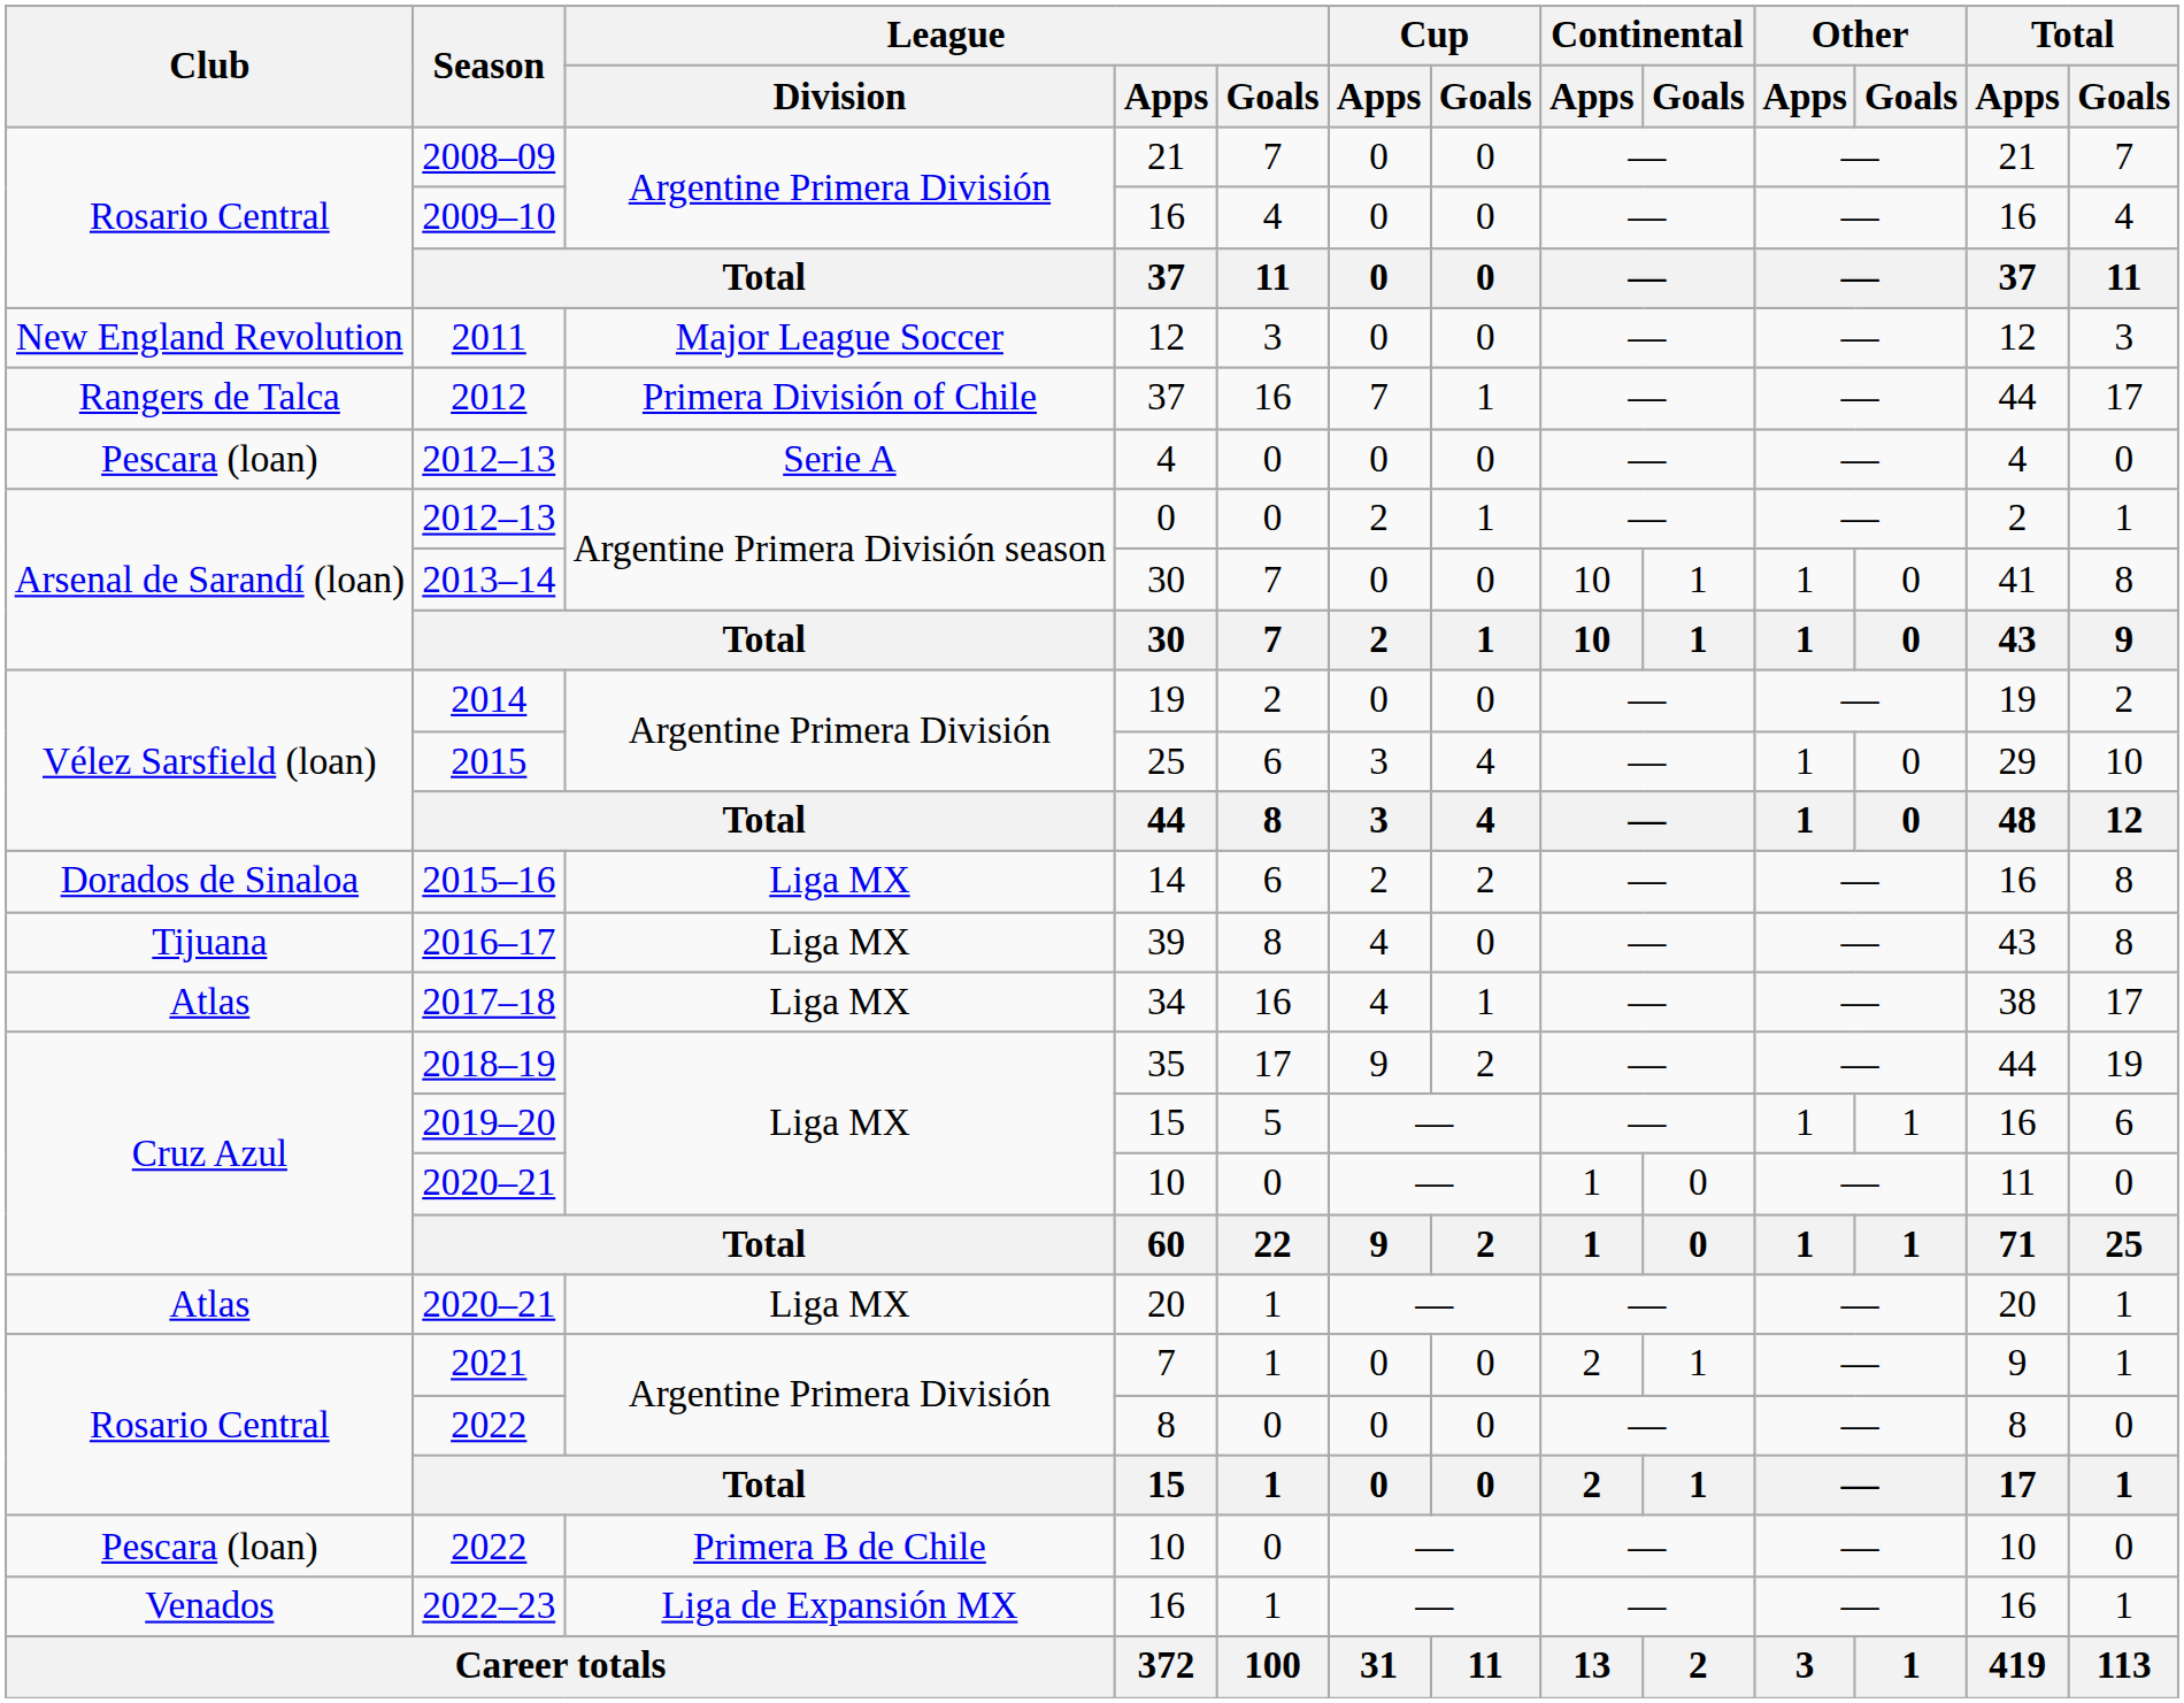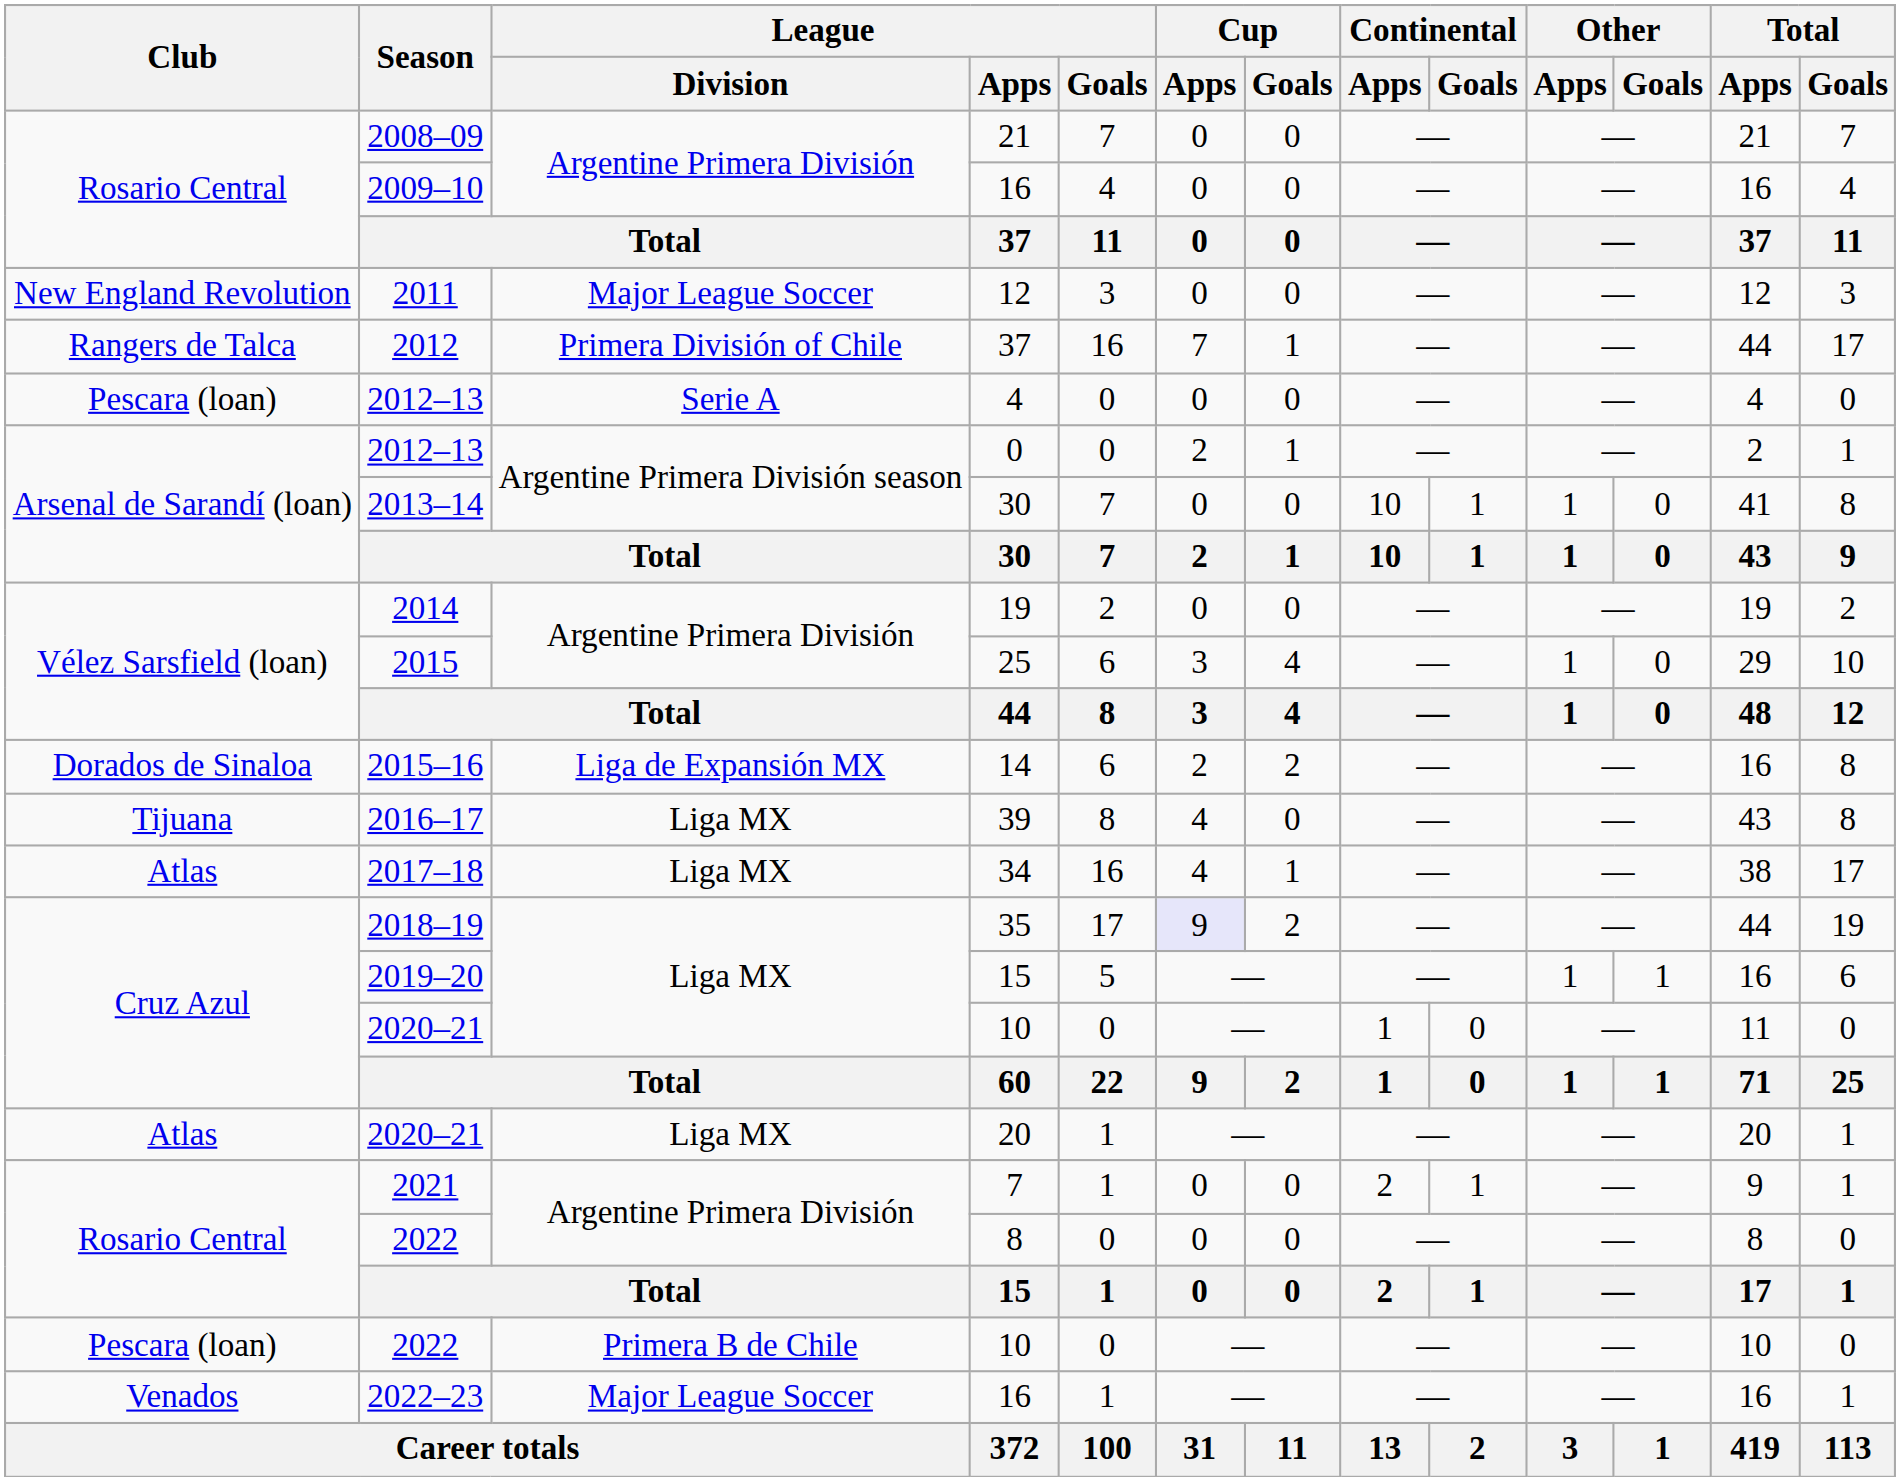 <table class="wikitable" style="text-align:center">
 <tr>
 <th rowspan="2">Club</th>
 <th rowspan="2">Season</th>
 <th colspan="3">League</th>
 <th colspan="2">Cup</th>
 <th colspan="2">Continental</th>
 <th colspan="2">Other</th>
 <th colspan="2">Total</th>
 </tr>
 <tr>
 <th>Division</th>
 <th>Apps</th>
 <th>Goals</th>
 <th>Apps</th>
 <th>Goals</th>
 <th>Apps</th>
 <th>Goals</th>
 <th>Apps</th>
 <th>Goals</th>
 <th>Apps</th>
 <th>Goals</th>
 </tr>
 <tr>
 <td rowspan=3><a href='#'>Rosario Central</a></td>
 <td><a href='#'>2008–09</a></td>
 <td rowspan=2><a href='#'>Argentine Primera División</a></td>
 <td>21</td>
 <td>7</td>
 <td>0</td>
 <td>0</td>
 <td colspan=2>—</td>
 <td colspan=2>—</td>
 <td>21</td>
 <td>7</td>
 </tr>
 <tr>
 <td><a href='#'>2009–10</a></td>
 <td>16</td>
 <td>4</td>
 <td>0</td>
 <td>0</td>
 <td colspan=2>—</td>
 <td colspan=2>—</td>
 <td>16</td>
 <td>4</td>
 </tr>
 <tr>
 <th colspan=2>Total</th>
 <th>37</th>
 <th>11</th>
 <th>0</th>
 <th>0</th>
 <th colspan=2>—</th>
 <th colspan=2>—</th>
 <th>37</th>
 <th>11</th>
 </tr>
 <tr>
 <td><a href='#'>New England Revolution</a></td>
 <td><a href='#'>2011</a></td>
 <td><a href='#'>Major League Soccer</a></td>
 <td>12</td>
 <td>3</td>
 <td>0</td>
 <td>0</td>
 <td colspan=2>—</td>
 <td colspan=2>—</td>
 <td>12</td>
 <td>3</td>
 </tr>
 <tr>
 <td><a href='#'>Rangers de Talca</a></td>
 <td><a href='#'>2012</a></td>
 <td><a href='#'>Primera División of Chile</a></td>
 <td>37</td>
 <td>16</td>
 <td>7</td>
 <td>1</td>
 <td colspan=2>—</td>
 <td colspan=2>—</td>
 <td>44</td>
 <td>17</td>
 </tr>
 <tr>
 <td><a href='#'>Pescara</a> (loan)</td>
 <td><a href='#'>2012–13</a></td>
 <td><a href='#'>Serie A</a></td>
 <td>4</td>
 <td>0</td>
 <td>0</td>
 <td>0</td>
 <td colspan=2>—</td>
 <td colspan=2>—</td>
 <td>4</td>
 <td>0</td>
 </tr>
 <tr>
 <td rowspan=3><a href='#'>Arsenal de Sarandí</a> (loan)</td>
 <td><a href='#'>2012–13</a></td>
 <td rowspan=2>Argentine Primera División season</td>
 <td>0</td>
 <td>0</td>
 <td>2</td>
 <td>1</td>
 <td colspan=2>—</td>
 <td colspan=2>—</td>
 <td>2</td>
 <td>1</td>
 </tr>
 <tr>
 <td><a href='#'>2013–14</a></td>
 <td>30</td>
 <td>7</td>
 <td>0</td>
 <td>0</td>
 <td>10</td>
 <td>1</td>
 <td>1</td>
 <td>0</td>
 <td>41</td>
 <td>8</td>
 </tr>
 <tr>
 <th colspan=2>Total</th>
 <th>30</th>
 <th>7</th>
 <th>2</th>
 <th>1</th>
 <th>10</th>
 <th>1</th>
 <th>1</th>
 <th>0</th>
 <th>43</th>
 <th>9</th>
 </tr>
 <tr>
 <td rowspan=3><a href='#'>Vélez Sarsfield</a>  (loan)</td>
 <td><a href='#'>2014</a></td>
 <td rowspan=2>Argentine Primera División</td>
 <td>19</td>
 <td>2</td>
 <td>0</td>
 <td>0</td>
 <td colspan=2>—</td>
 <td colspan=2>—</td>
 <td>19</td>
 <td>2</td>
 </tr>
 <tr>
 <td><a href='#'>2015</a></td>
 <td>25</td>
 <td>6</td>
 <td>3</td>
 <td>4</td>
 <td colspan=2>—</td>
 <td>1</td>
 <td>0</td>
 <td>29</td>
 <td>10</td>
 </tr>
 <tr>
 <th colspan=2>Total</th>
 <th>44</th>
 <th>8</th>
 <th>3</th>
 <th>4</th>
 <th colspan=2>—</th>
 <th>1</th>
 <th>0</th>
 <th>48</th>
 <th>12</th>
 </tr>
 <tr>
 <td><a href='#'>Dorados de Sinaloa</a></td>
 <td><a href='#'>2015–16</a></td>
-<td><a href='#'>Liga MX</a></td>
+<td><a href='#'>Liga de Expansión MX</a></td>
 <td>14</td>
 <td>6</td>
 <td>2</td>
 <td>2</td>
 <td colspan=2>—</td>
 <td colspan=2>—</td>
 <td>16</td>
 <td>8</td>
 </tr>
 <tr>
 <td><a href='#'>Tijuana</a></td>
 <td><a href='#'>2016–17</a></td>
 <td>Liga MX</td>
 <td>39</td>
 <td>8</td>
 <td>4</td>
 <td>0</td>
 <td colspan=2>—</td>
 <td colspan=2>—</td>
 <td>43</td>
 <td>8</td>
 </tr>
 <tr>
 <td><a href='#'>Atlas</a></td>
 <td><a href='#'>2017–18</a></td>
 <td>Liga MX</td>
 <td>34</td>
 <td>16</td>
 <td>4</td>
 <td>1</td>
 <td colspan=2>—</td>
 <td colspan=2>—</td>
 <td>38</td>
 <td>17</td>
 </tr>
 <tr>
 <td rowspan=4><a href='#'>Cruz Azul</a></td>
 <td><a href='#'>2018–19</a></td>
 <td rowspan=3>Liga MX</td>
 <td>35</td>
 <td>17</td>
-<td>9</td>
+<td style="background: lavender;">9</td>
 <td>2</td>
 <td colspan=2>—</td>
 <td colspan=2>—</td>
 <td>44</td>
 <td>19</td>
 </tr>
 <tr>
 <td><a href='#'>2019–20</a></td>
 <td>15</td>
 <td>5</td>
 <td colspan=2>—</td>
 <td colspan=2>—</td>
 <td>1</td>
 <td>1</td>
 <td>16</td>
 <td>6</td>
 </tr>
 <tr>
 <td><a href='#'>2020–21</a></td>
 <td>10</td>
 <td>0</td>
 <td colspan=2>—</td>
 <td>1</td>
 <td>0</td>
 <td colspan=2>—</td>
 <td>11</td>
 <td>0</td>
 </tr>
 <tr>
 <th colspan=2>Total</th>
 <th>60</th>
 <th>22</th>
 <th>9</th>
 <th>2</th>
 <th>1</th>
 <th>0</th>
 <th>1</th>
 <th>1</th>
 <th>71</th>
 <th>25</th>
 </tr>
 <tr>
 <td><a href='#'>Atlas</a></td>
 <td><a href='#'>2020–21</a></td>
 <td>Liga MX</td>
 <td>20</td>
 <td>1</td>
 <td colspan=2>—</td>
 <td colspan=2>—</td>
 <td colspan=2>—</td>
 <td>20</td>
 <td>1</td>
 </tr>
 <tr>
 <td rowspan=3><a href='#'>Rosario Central</a></td>
 <td><a href='#'>2021</a></td>
 <td rowspan=2>Argentine Primera División</td>
 <td>7</td>
 <td>1</td>
 <td>0</td>
 <td>0</td>
 <td>2</td>
 <td>1</td>
 <td colspan=2>—</td>
 <td>9</td>
 <td>1</td>
 </tr>
 <tr>
 <td><a href='#'>2022</a></td>
 <td>8</td>
 <td>0</td>
 <td>0</td>
 <td>0</td>
 <td colspan=2>—</td>
 <td colspan=2>—</td>
 <td>8</td>
 <td>0</td>
 </tr>
 <tr>
 <th colspan=2>Total</th>
 <th>15</th>
 <th>1</th>
 <th>0</th>
 <th>0</th>
 <th>2</th>
 <th>1</th>
 <th colspan=2>—</th>
 <th>17</th>
 <th>1</th>
 </tr>
 <tr>
 <td><a href='#'>Pescara</a> (loan)</td>
 <td><a href='#'>2022</a></td>
 <td><a href='#'>Primera B de Chile</a></td>
 <td>10</td>
 <td>0</td>
 <td colspan=2>—</td>
 <td colspan=2>—</td>
 <td colspan=2>—</td>
 <td>10</td>
 <td>0</td>
 </tr>
 <tr>
 <td><a href='#'>Venados</a></td>
 <td><a href='#'>2022–23</a></td>
-<td><a href='#'>Liga de Expansión MX</a></td>
+<td><a href='#'>Major League Soccer</a></td>
 <td>16</td>
 <td>1</td>
 <td colspan=2>—</td>
 <td colspan=2>—</td>
 <td colspan=2>—</td>
 <td>16</td>
 <td>1</td>
 </tr>
 <tr>
 <th colspan=3>Career totals</th>
 <th>372</th>
 <th>100</th>
 <th>31</th>
 <th>11</th>
 <th>13</th>
 <th>2</th>
 <th>3</th>
 <th>1</th>
 <th>419</th>
 <th>113</th>
 </tr>
 </table>
